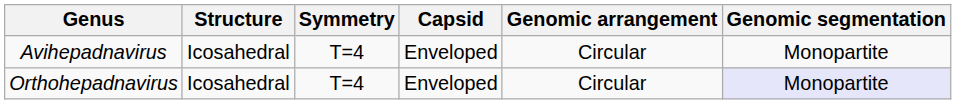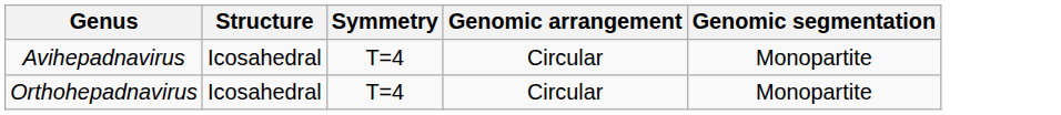 <table class="wikitable sortable" style="text-align:center">
 <tr>
 <th>Genus</th>
 <th>Structure</th>
 <th>Symmetry</th>
-<th>Capsid</th>
 <th>Genomic arrangement</th>
 <th>Genomic segmentation</th>
 </tr>
 <tr>
 <td><em>Avihepadnavirus</em></td>
 <td>Icosahedral</td>
 <td>T=4</td>
-<td>Enveloped</td>
 <td>Circular</td>
 <td>Monopartite</td>
 </tr>
 <tr>
 <td><em>Orthohepadnavirus</em></td>
 <td>Icosahedral</td>
 <td>T=4</td>
-<td>Enveloped</td>
 <td>Circular</td>
-<td style="background: lavender;">Monopartite</td>
+<td>Monopartite</td>
 </tr>
 </table>
